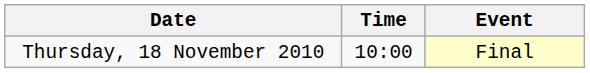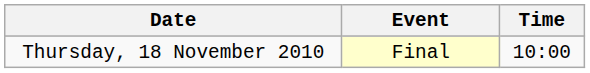 <table class = "wikitable" style="text-align:center;">
 <tr>
 <th width=220>Date</th>
+<th width=100>Event</th>
 <th width=50>Time</th>
-<th width=100>Event</th>
 </tr>
 <tr>
 <td>Thursday, 18 November 2010</td>
+<td bgcolor=ffffcc>Final</td>
 <td>10:00</td>
-<td bgcolor=ffffcc>Final</td>
 </tr>
 </table>
